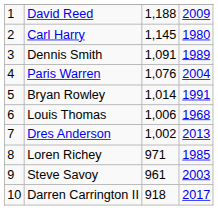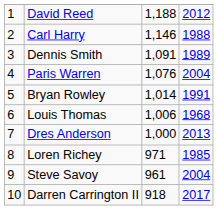 <table class="wikitable">
 <tr>
 </tr>
 <tr>
 <td>1</td>
 <td><a href='#'>David Reed</a></td>
 <td>1,188</td>
-<td><a href='#'>2009</a></td>
+<td><a href='#'>2012</a></td>
 </tr>
 <tr>
 <td>2</td>
 <td><a href='#'>Carl Harry</a></td>
-<td>1,145</td>
-<td><a href='#'>1980</a></td>
+<td>1,146</td>
+<td><a href='#'>1988</a></td>
 </tr>
 <tr>
 <td>3</td>
 <td>Dennis Smith</td>
 <td>1,091</td>
 <td><a href='#'>1989</a></td>
 </tr>
 <tr>
 <td>4</td>
 <td><a href='#'>Paris Warren</a></td>
 <td>1,076</td>
 <td><a href='#'>2004</a></td>
 </tr>
 <tr>
 <td>5</td>
 <td>Bryan Rowley</td>
 <td>1,014</td>
 <td><a href='#'>1991</a></td>
 </tr>
 <tr>
 <td>6</td>
 <td>Louis Thomas</td>
 <td>1,006</td>
 <td><a href='#'>1968</a></td>
 </tr>
 <tr>
 <td>7</td>
 <td><a href='#'>Dres Anderson</a></td>
-<td>1,002</td>
+<td>1,000</td>
 <td><a href='#'>2013</a></td>
 </tr>
 <tr>
 <td>8</td>
 <td>Loren Richey</td>
 <td>971</td>
 <td><a href='#'>1985</a></td>
 </tr>
 <tr>
 <td>9</td>
 <td>Steve Savoy</td>
 <td>961</td>
-<td><a href='#'>2003</a></td>
+<td><a href='#'>2004</a></td>
 </tr>
 <tr>
 <td>10</td>
 <td>Darren Carrington II</td>
 <td>918</td>
 <td><a href='#'>2017</a></td>
 </tr>
 </table>
